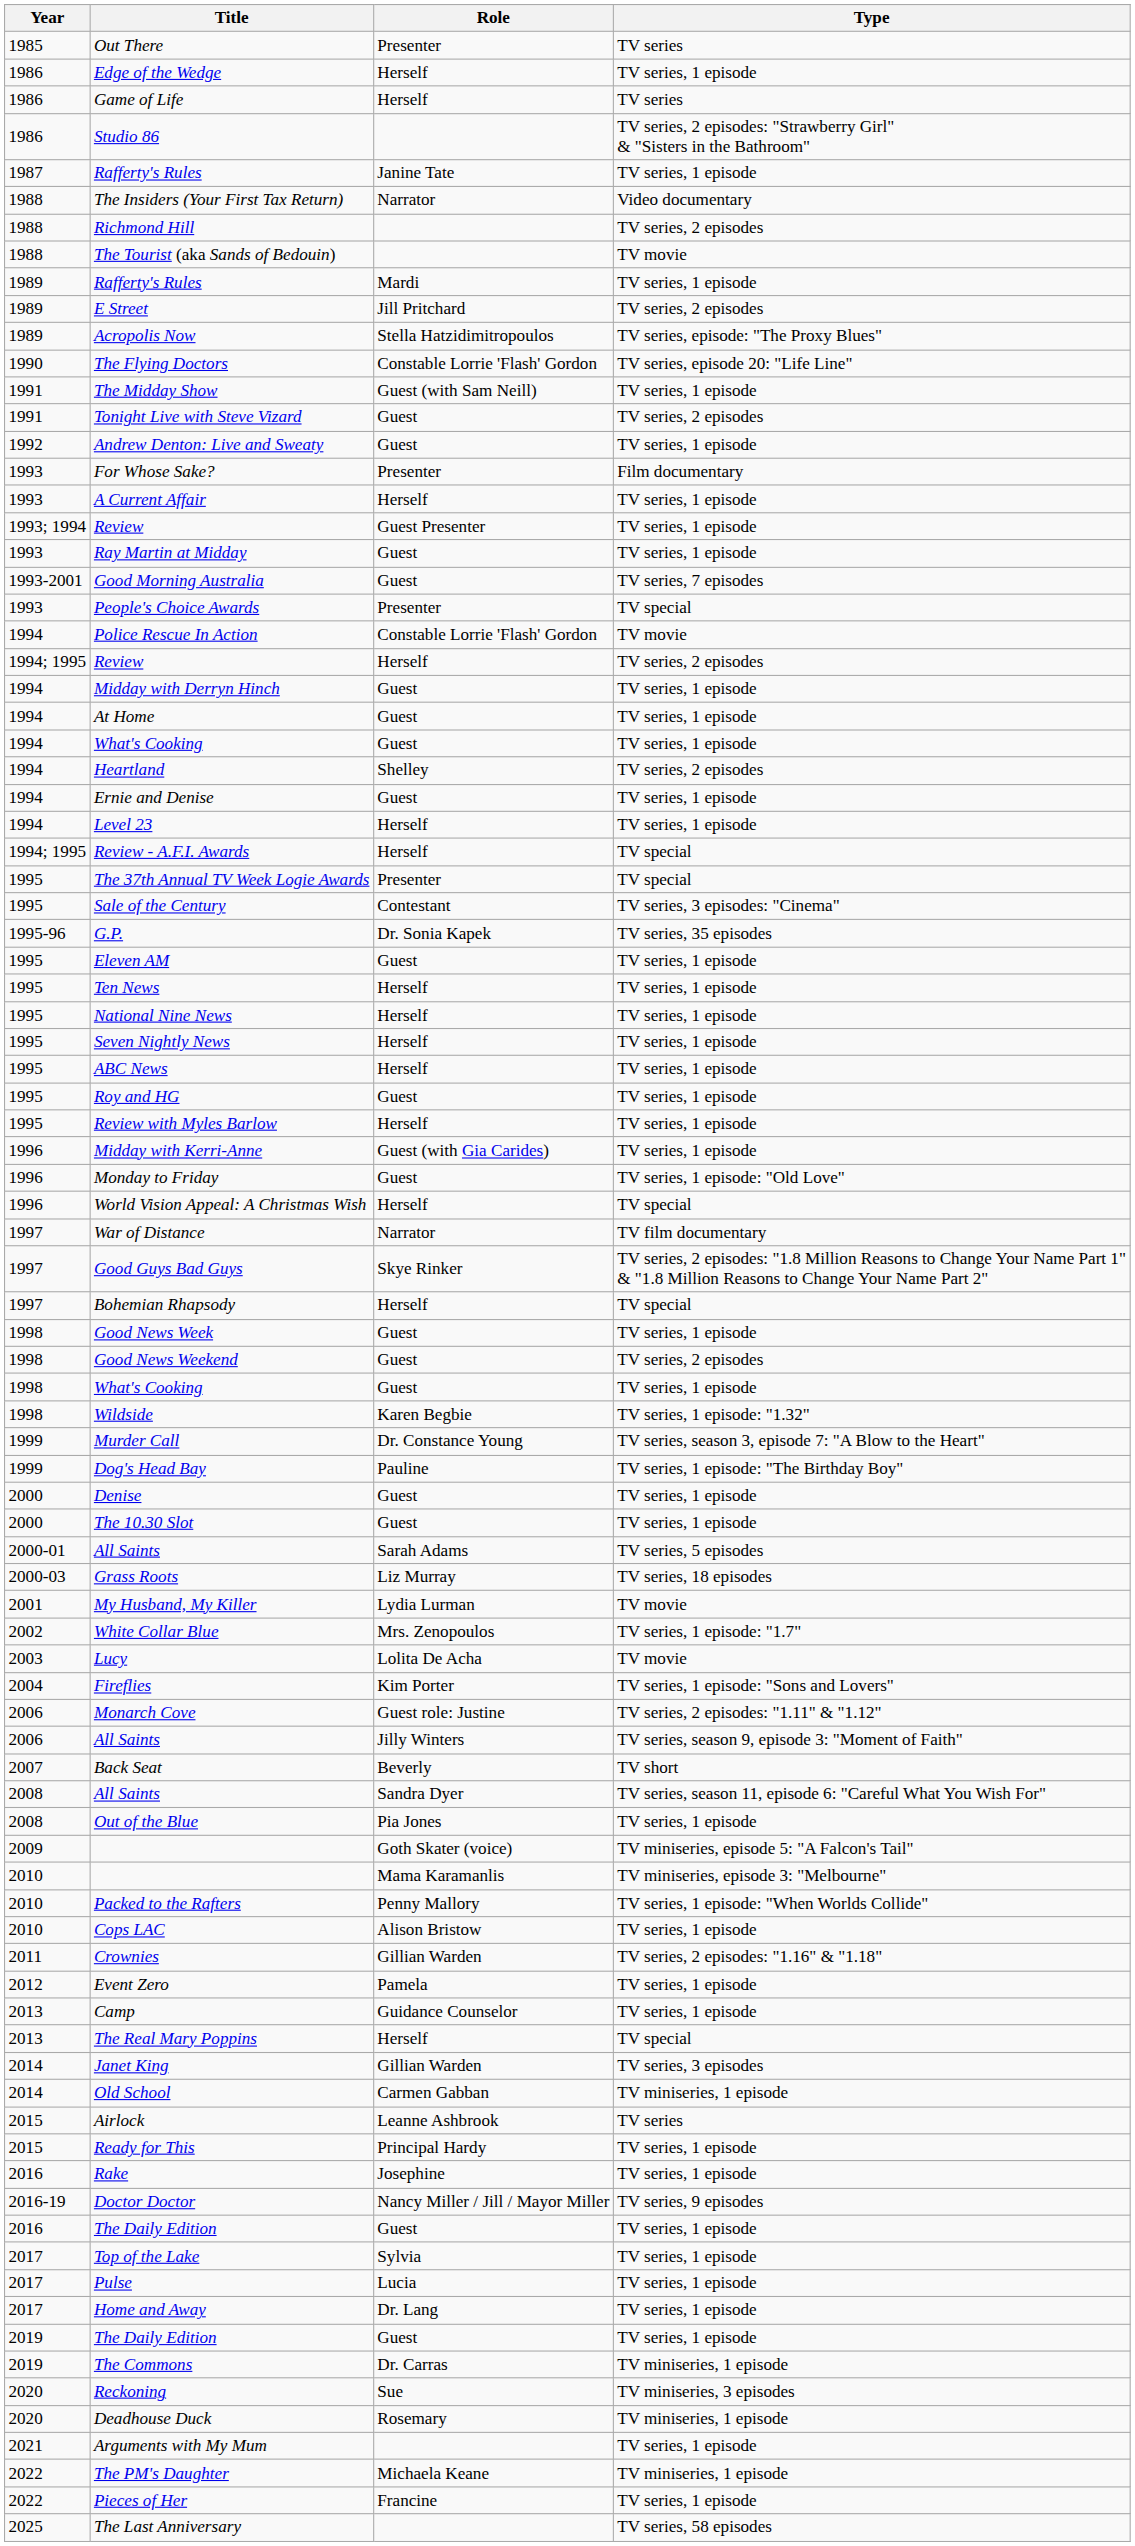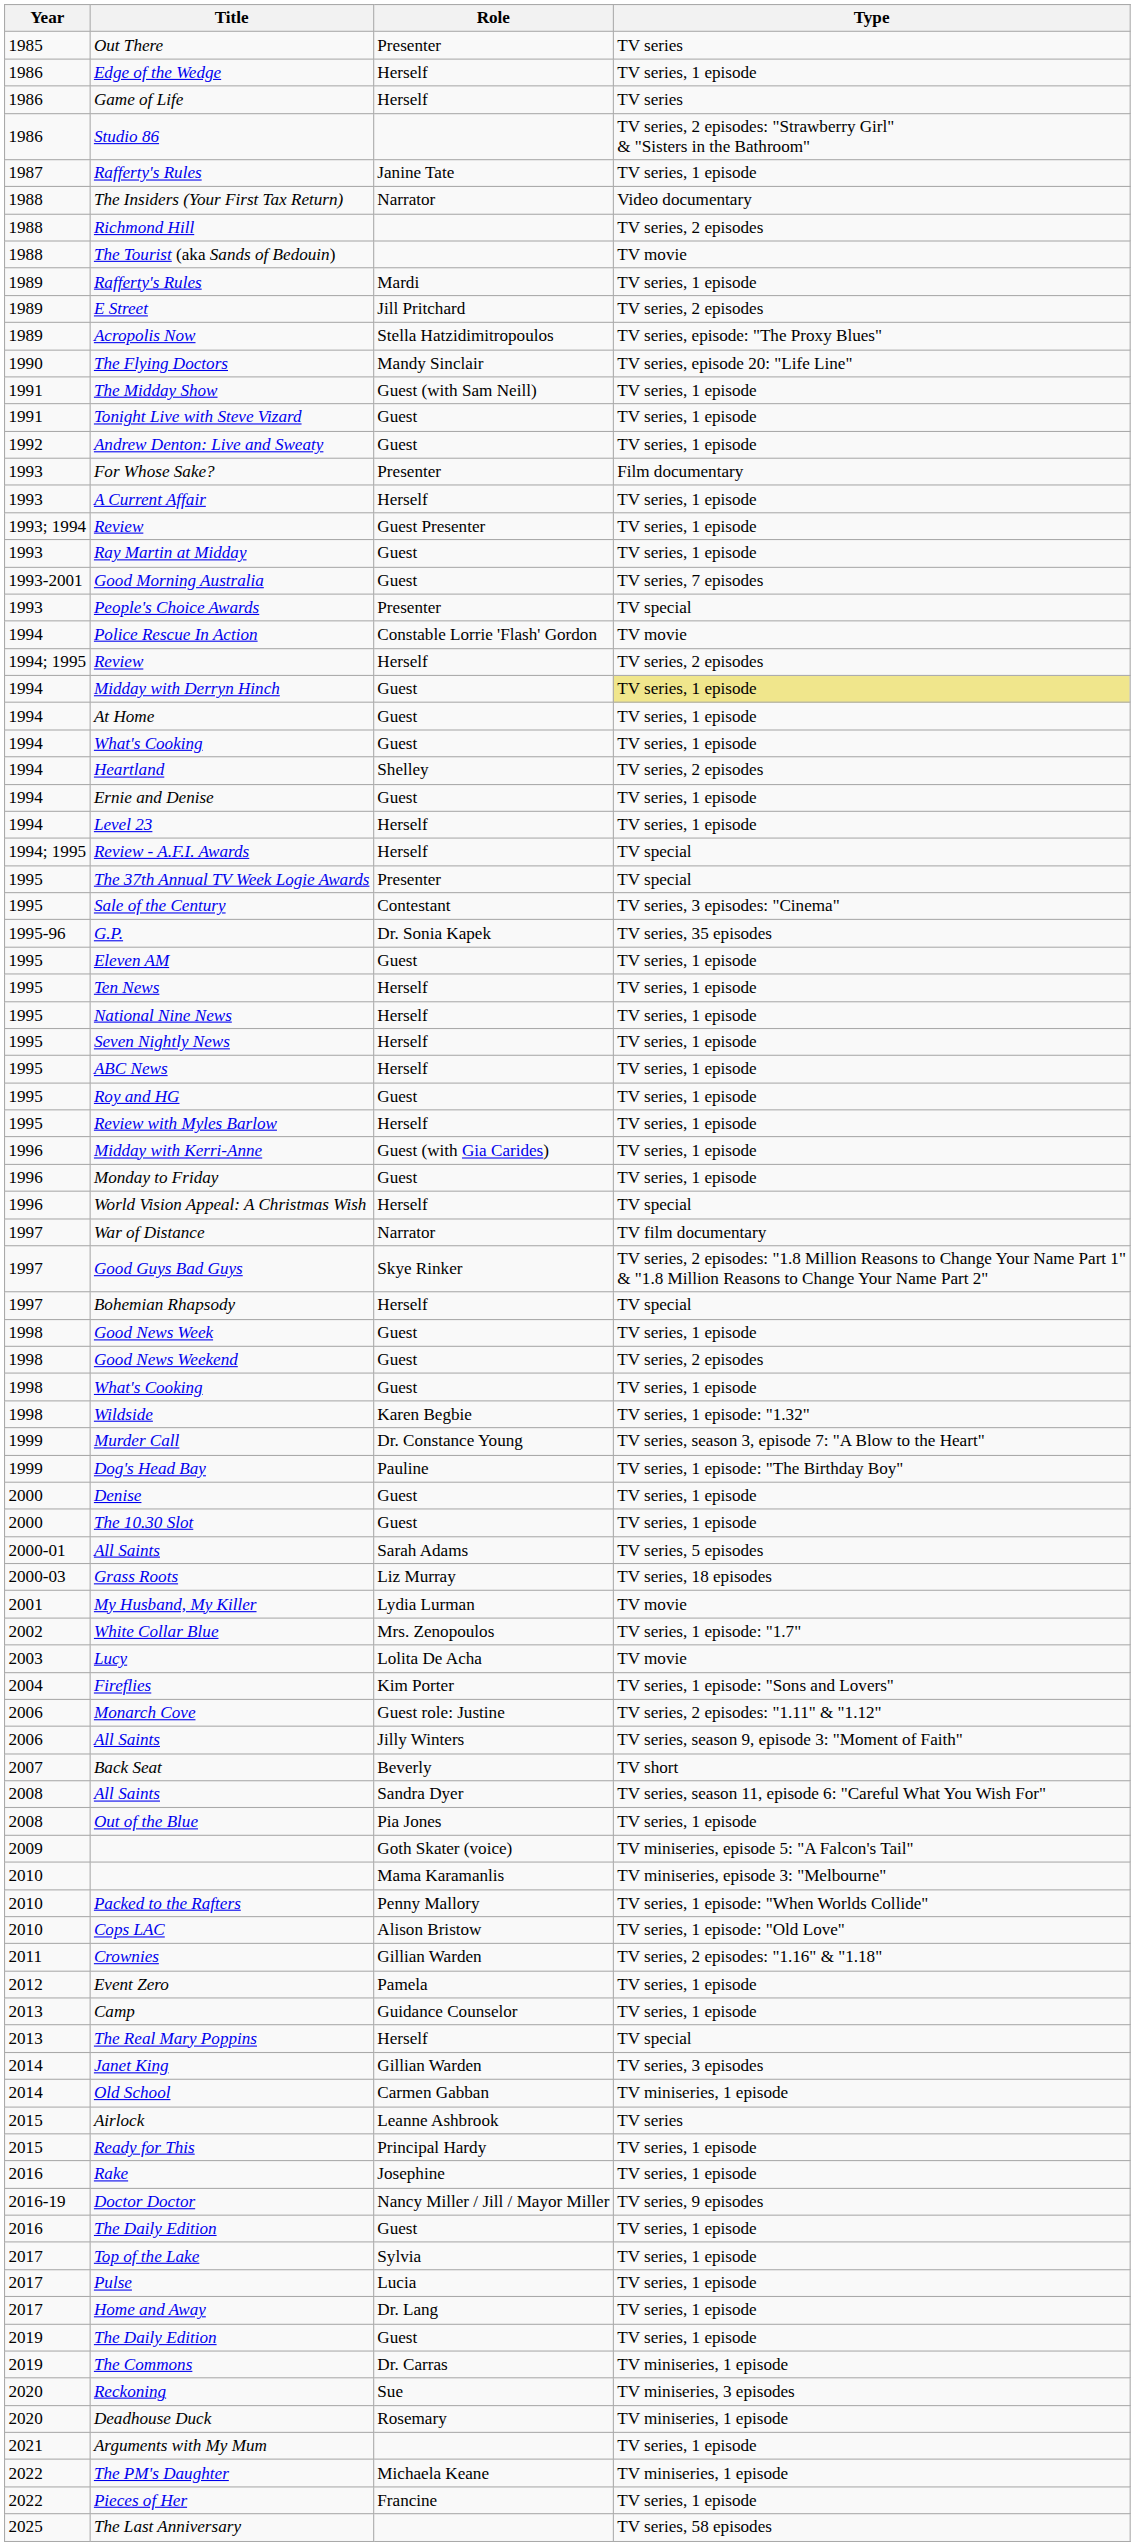 <table class="wikitable sortable">
 <tr>
 <th>Year</th>
 <th>Title</th>
 <th>Role</th>
 <th class="unsortable">Type</th>
 </tr>
 <tr>
 <td>1985</td>
 <td><em>Out There</em></td>
 <td>Presenter</td>
 <td>TV series</td>
 </tr>
 <tr>
 <td>1986</td>
 <td><em><a href='#'>Edge of the Wedge</a></em></td>
 <td>Herself</td>
 <td>TV series, 1 episode</td>
 </tr>
 <tr>
 <td>1986</td>
 <td><em>Game of Life</em></td>
 <td>Herself</td>
 <td>TV series</td>
 </tr>
 <tr>
 <td>1986</td>
 <td><em><a href='#'>Studio 86</a></em></td>
 <td></td>
 <td>TV series, 2 episodes: "Strawberry Girl"<br>& "Sisters in the Bathroom"</td>
 </tr>
 <tr>
 <td>1987</td>
 <td><em><a href='#'>Rafferty's Rules</a></em></td>
 <td>Janine Tate</td>
 <td>TV series, 1 episode</td>
 </tr>
 <tr>
 <td>1988</td>
 <td><em>The Insiders (Your First Tax Return)</em></td>
 <td>Narrator</td>
 <td>Video documentary</td>
 </tr>
 <tr>
 <td>1988</td>
 <td><em><a href='#'>Richmond Hill</a></em></td>
 <td></td>
 <td>TV series, 2 episodes</td>
 </tr>
 <tr>
 <td>1988</td>
 <td><em><a href='#'>The Tourist</a></em> (aka <em>Sands of Bedouin</em>)</td>
 <td></td>
 <td>TV movie</td>
 </tr>
 <tr>
 <td>1989</td>
 <td><em><a href='#'>Rafferty's Rules</a></em></td>
 <td>Mardi</td>
 <td>TV series, 1 episode</td>
 </tr>
 <tr>
 <td>1989</td>
 <td><em><a href='#'>E Street</a></em></td>
 <td>Jill Pritchard</td>
 <td>TV series, 2 episodes</td>
 </tr>
 <tr>
 <td>1989</td>
 <td><em><a href='#'>Acropolis Now</a></em></td>
 <td>Stella Hatzidimitropoulos</td>
 <td>TV series, episode: "The Proxy Blues"</td>
 </tr>
 <tr>
 <td>1990</td>
 <td><em><a href='#'>The Flying Doctors</a></em></td>
-<td>Constable Lorrie 'Flash' Gordon</td>
+<td>Mandy Sinclair</td>
 <td>TV series, episode 20: "Life Line"</td>
 </tr>
 <tr>
 <td>1991</td>
 <td><em><a href='#'>The Midday Show</a></em></td>
 <td>Guest (with Sam Neill)</td>
 <td>TV series, 1 episode</td>
 </tr>
 <tr>
 <td>1991</td>
 <td><em><a href='#'>Tonight Live with Steve Vizard</a></em></td>
 <td>Guest</td>
-<td>TV series, 2 episodes</td>
+<td>TV series, 1 episode</td>
 </tr>
 <tr>
 <td>1992</td>
 <td><em><a href='#'>Andrew Denton: Live and Sweaty</a></em></td>
 <td>Guest</td>
 <td>TV series, 1 episode</td>
 </tr>
 <tr>
 <td>1993</td>
 <td><em>For Whose Sake?</em></td>
 <td>Presenter</td>
 <td>Film documentary</td>
 </tr>
 <tr>
 <td>1993</td>
 <td><em><a href='#'>A Current Affair</a></em></td>
 <td>Herself</td>
 <td>TV series, 1 episode</td>
 </tr>
 <tr>
 <td>1993; 1994</td>
 <td><em><a href='#'>Review</a></em></td>
 <td>Guest Presenter</td>
 <td>TV series, 1 episode</td>
 </tr>
 <tr>
 <td>1993</td>
 <td><em><a href='#'>Ray Martin at Midday</a></em></td>
 <td>Guest</td>
 <td>TV series, 1 episode</td>
 </tr>
 <tr>
 <td>1993-2001</td>
 <td><em><a href='#'>Good Morning Australia</a></em></td>
 <td>Guest</td>
 <td>TV series, 7 episodes</td>
 </tr>
 <tr>
 <td>1993</td>
 <td><em><a href='#'>People's Choice Awards</a></em></td>
 <td>Presenter</td>
 <td>TV special</td>
 </tr>
 <tr>
 <td>1994</td>
 <td><em><a href='#'>Police Rescue In Action</a></em></td>
 <td>Constable Lorrie 'Flash' Gordon</td>
 <td>TV movie</td>
 </tr>
 <tr>
 <td>1994; 1995</td>
 <td><em><a href='#'>Review</a></em></td>
 <td>Herself</td>
 <td>TV series, 2 episodes</td>
 </tr>
 <tr>
 <td>1994</td>
 <td><em><a href='#'>Midday with Derryn Hinch</a></em></td>
 <td>Guest</td>
-<td>TV series, 1 episode</td>
+<td style="background: khaki;">TV series, 1 episode</td>
 </tr>
 <tr>
 <td>1994</td>
 <td><em>At Home</em></td>
 <td>Guest</td>
 <td>TV series, 1 episode</td>
 </tr>
 <tr>
 <td>1994</td>
 <td><em><a href='#'>What's Cooking</a></em></td>
 <td>Guest</td>
 <td>TV series, 1 episode</td>
 </tr>
 <tr>
 <td>1994</td>
 <td><em><a href='#'>Heartland</a></em></td>
 <td>Shelley</td>
 <td>TV series, 2 episodes</td>
 </tr>
 <tr>
 <td>1994</td>
 <td><em>Ernie and Denise</em></td>
 <td>Guest</td>
 <td>TV series, 1 episode</td>
 </tr>
 <tr>
 <td>1994</td>
 <td><em><a href='#'>Level 23</a></em></td>
 <td>Herself</td>
 <td>TV series, 1 episode</td>
 </tr>
 <tr>
 <td>1994; 1995</td>
 <td><em><a href='#'>Review - A.F.I. Awards</a></em></td>
 <td>Herself</td>
 <td>TV special</td>
 </tr>
 <tr>
 <td>1995</td>
 <td><em><a href='#'>The 37th Annual TV Week Logie Awards</a></em></td>
 <td>Presenter</td>
 <td>TV special</td>
 </tr>
 <tr>
 <td>1995</td>
 <td><em><a href='#'>Sale of the Century</a></em></td>
 <td>Contestant</td>
 <td>TV series, 3 episodes: "Cinema"</td>
 </tr>
 <tr>
 <td>1995-96</td>
 <td><em><a href='#'>G.P.</a></em></td>
 <td>Dr. Sonia Kapek</td>
 <td>TV series, 35 episodes</td>
 </tr>
 <tr>
 <td>1995</td>
 <td><em><a href='#'>Eleven AM</a></em></td>
 <td>Guest</td>
 <td>TV series, 1 episode</td>
 </tr>
 <tr>
 <td>1995</td>
 <td><em><a href='#'>Ten News</a></em></td>
 <td>Herself</td>
 <td>TV series, 1 episode</td>
 </tr>
 <tr>
 <td>1995</td>
 <td><em><a href='#'>National Nine News</a></em></td>
 <td>Herself</td>
 <td>TV series, 1 episode</td>
 </tr>
 <tr>
 <td>1995</td>
 <td><em><a href='#'>Seven Nightly News</a></em></td>
 <td>Herself</td>
 <td>TV series, 1 episode</td>
 </tr>
 <tr>
 <td>1995</td>
 <td><em><a href='#'>ABC News</a></em></td>
 <td>Herself</td>
 <td>TV series, 1 episode</td>
 </tr>
 <tr>
 <td>1995</td>
 <td><em><a href='#'>Roy and HG</a></em></td>
 <td>Guest</td>
 <td>TV series, 1 episode</td>
 </tr>
 <tr>
 <td>1995</td>
 <td><em><a href='#'>Review with Myles Barlow</a></em></td>
 <td>Herself</td>
 <td>TV series, 1 episode</td>
 </tr>
 <tr>
 <td>1996</td>
 <td><em><a href='#'>Midday with Kerri-Anne</a></em></td>
 <td>Guest (with <a href='#'>Gia Carides</a>)</td>
 <td>TV series, 1 episode</td>
 </tr>
 <tr>
 <td>1996</td>
 <td><em>Monday to Friday</em></td>
 <td>Guest</td>
-<td>TV series, 1 episode: "Old Love"</td>
+<td>TV series, 1 episode</td>
 </tr>
 <tr>
 <td>1996</td>
 <td><em>World Vision Appeal: A Christmas Wish</em></td>
 <td>Herself</td>
 <td>TV special</td>
 </tr>
 <tr>
 <td>1997</td>
 <td><em>War of Distance</em></td>
 <td>Narrator</td>
 <td>TV film documentary</td>
 </tr>
 <tr>
 <td>1997</td>
 <td><em><a href='#'>Good Guys Bad Guys</a></em></td>
 <td>Skye Rinker</td>
 <td>TV series, 2 episodes: "1.8 Million Reasons to Change Your Name Part 1"<br>& "1.8 Million Reasons to Change Your Name Part 2"</td>
 </tr>
 <tr>
 <td>1997</td>
 <td><em>Bohemian Rhapsody</em></td>
 <td>Herself</td>
 <td>TV special</td>
 </tr>
 <tr>
 <td>1998</td>
 <td><em><a href='#'>Good News Week</a></em></td>
 <td>Guest</td>
 <td>TV series, 1 episode</td>
 </tr>
 <tr>
 <td>1998</td>
 <td><em><a href='#'>Good News Weekend</a></em></td>
 <td>Guest</td>
 <td>TV series, 2 episodes</td>
 </tr>
 <tr>
 <td>1998</td>
 <td><em><a href='#'>What's Cooking</a></em></td>
 <td>Guest</td>
 <td>TV series, 1 episode</td>
 </tr>
 <tr>
 <td>1998</td>
 <td><em><a href='#'>Wildside</a></em></td>
 <td>Karen Begbie</td>
 <td>TV series, 1 episode: "1.32"</td>
 </tr>
 <tr>
 <td>1999</td>
 <td><em><a href='#'>Murder Call</a></em></td>
 <td>Dr. Constance Young</td>
 <td>TV series, season 3, episode 7: "A Blow to the Heart"</td>
 </tr>
 <tr>
 <td>1999</td>
 <td><em><a href='#'>Dog's Head Bay</a></em></td>
 <td>Pauline</td>
 <td>TV series, 1 episode: "The Birthday Boy"</td>
 </tr>
 <tr>
 <td>2000</td>
 <td><em><a href='#'>Denise</a></em></td>
 <td>Guest</td>
 <td>TV series, 1 episode</td>
 </tr>
 <tr>
 <td>2000</td>
 <td><em><a href='#'>The 10.30 Slot</a></em></td>
 <td>Guest</td>
 <td>TV series, 1 episode</td>
 </tr>
 <tr>
 <td>2000-01</td>
 <td><em><a href='#'>All Saints</a></em></td>
 <td>Sarah Adams</td>
 <td>TV series, 5 episodes</td>
 </tr>
 <tr>
 <td>2000-03</td>
 <td><em><a href='#'>Grass Roots</a></em></td>
 <td>Liz Murray</td>
 <td>TV series, 18 episodes</td>
 </tr>
 <tr>
 <td>2001</td>
 <td><em><a href='#'>My Husband, My Killer</a></em></td>
 <td>Lydia Lurman</td>
 <td>TV movie</td>
 </tr>
 <tr>
 <td>2002</td>
 <td><em><a href='#'>White Collar Blue</a></em></td>
 <td>Mrs. Zenopoulos</td>
 <td>TV series, 1 episode: "1.7"</td>
 </tr>
 <tr>
 <td>2003</td>
 <td><em><a href='#'>Lucy</a></em></td>
 <td>Lolita De Acha</td>
 <td>TV movie</td>
 </tr>
 <tr>
 <td>2004</td>
 <td><em><a href='#'>Fireflies</a></em></td>
 <td>Kim Porter</td>
 <td>TV series, 1 episode: "Sons and Lovers"</td>
 </tr>
 <tr>
 <td>2006</td>
 <td><em><a href='#'>Monarch Cove</a></em></td>
 <td>Guest role: Justine</td>
 <td>TV series, 2 episodes: "1.11" & "1.12"</td>
 </tr>
 <tr>
 <td>2006</td>
 <td><em><a href='#'>All Saints</a></em></td>
 <td>Jilly Winters</td>
 <td>TV series, season 9, episode 3: "Moment of Faith"</td>
 </tr>
 <tr>
 <td>2007</td>
 <td><em>Back Seat</em></td>
 <td>Beverly</td>
 <td>TV short</td>
 </tr>
 <tr>
 <td>2008</td>
 <td><em><a href='#'>All Saints</a></em></td>
 <td>Sandra Dyer</td>
 <td>TV series, season 11, episode 6: "Careful What You Wish For"</td>
 </tr>
 <tr>
 <td>2008</td>
 <td><em><a href='#'>Out of the Blue</a></em></td>
 <td>Pia Jones</td>
 <td>TV series, 1 episode</td>
 </tr>
 <tr>
 <td>2009</td>
 <td><em></em></td>
 <td>Goth Skater (voice)</td>
 <td>TV miniseries, episode 5: "A Falcon's Tail"</td>
 </tr>
 <tr>
 <td>2010</td>
 <td><em></em></td>
 <td>Mama Karamanlis</td>
 <td>TV miniseries, episode 3: "Melbourne"</td>
 </tr>
 <tr>
 <td>2010</td>
 <td><em><a href='#'>Packed to the Rafters</a></em></td>
 <td>Penny Mallory</td>
 <td>TV series, 1 episode: "When Worlds Collide"</td>
 </tr>
 <tr>
 <td>2010</td>
 <td><em><a href='#'>Cops LAC</a></em></td>
 <td>Alison Bristow</td>
-<td>TV series, 1 episode</td>
+<td>TV series, 1 episode: "Old Love"</td>
 </tr>
 <tr>
 <td>2011</td>
 <td><em><a href='#'>Crownies</a></em></td>
 <td>Gillian Warden</td>
 <td>TV series, 2 episodes: "1.16" & "1.18"</td>
 </tr>
 <tr>
 <td>2012</td>
 <td><em>Event Zero</em></td>
 <td>Pamela</td>
 <td>TV series, 1 episode</td>
 </tr>
 <tr>
 <td>2013</td>
 <td><em>Camp</em></td>
 <td>Guidance Counselor</td>
 <td>TV series, 1 episode</td>
 </tr>
 <tr>
 <td>2013</td>
 <td><em><a href='#'>The Real Mary Poppins</a></em></td>
 <td>Herself</td>
 <td>TV special</td>
 </tr>
 <tr>
 <td>2014</td>
 <td><em><a href='#'>Janet King</a></em></td>
 <td>Gillian Warden</td>
 <td>TV series, 3 episodes</td>
 </tr>
 <tr>
 <td>2014</td>
 <td><em><a href='#'>Old School</a></em></td>
 <td>Carmen Gabban</td>
 <td>TV miniseries, 1 episode</td>
 </tr>
 <tr>
 <td>2015</td>
 <td><em>Airlock</em></td>
 <td>Leanne Ashbrook</td>
 <td>TV series</td>
 </tr>
 <tr>
 <td>2015</td>
 <td><em><a href='#'>Ready for This</a></em></td>
 <td>Principal Hardy</td>
 <td>TV series, 1 episode</td>
 </tr>
 <tr>
 <td>2016</td>
 <td><em><a href='#'>Rake</a></em></td>
 <td>Josephine</td>
 <td>TV series, 1 episode</td>
 </tr>
 <tr>
 <td>2016-19</td>
 <td><em><a href='#'>Doctor Doctor</a></em></td>
 <td>Nancy Miller / Jill / Mayor Miller</td>
 <td>TV series, 9 episodes</td>
 </tr>
 <tr>
 <td>2016</td>
 <td><em><a href='#'>The Daily Edition</a></em></td>
 <td>Guest</td>
 <td>TV series, 1 episode</td>
 </tr>
 <tr>
 <td>2017</td>
 <td><em><a href='#'>Top of the Lake</a></em></td>
 <td>Sylvia</td>
 <td>TV series, 1 episode</td>
 </tr>
 <tr>
 <td>2017</td>
 <td><em><a href='#'>Pulse</a></em></td>
 <td>Lucia</td>
 <td>TV series, 1 episode</td>
 </tr>
 <tr>
 <td>2017</td>
 <td><em><a href='#'>Home and Away</a></em></td>
 <td>Dr. Lang</td>
 <td>TV series, 1 episode</td>
 </tr>
 <tr>
 <td>2019</td>
 <td><em><a href='#'>The Daily Edition</a></em></td>
 <td>Guest</td>
 <td>TV series, 1 episode</td>
 </tr>
 <tr>
 <td>2019</td>
 <td><em><a href='#'>The Commons</a></em></td>
 <td>Dr. Carras</td>
 <td>TV miniseries, 1 episode</td>
 </tr>
 <tr>
 <td>2020</td>
 <td><em><a href='#'>Reckoning</a></em></td>
 <td>Sue</td>
 <td>TV miniseries, 3 episodes</td>
 </tr>
 <tr>
 <td>2020</td>
 <td><em>Deadhouse Duck</em></td>
 <td>Rosemary</td>
 <td>TV miniseries, 1 episode</td>
 </tr>
 <tr>
 <td>2021</td>
 <td><em>Arguments with My Mum</em></td>
 <td></td>
 <td>TV series, 1 episode</td>
 </tr>
 <tr>
 <td>2022</td>
 <td><em><a href='#'>The PM's Daughter</a></em></td>
 <td>Michaela Keane</td>
 <td>TV miniseries, 1 episode</td>
 </tr>
 <tr>
 <td>2022</td>
 <td><em><a href='#'>Pieces of Her</a></em></td>
 <td>Francine</td>
 <td>TV series, 1 episode</td>
 </tr>
 <tr>
 <td>2025</td>
 <td><em>The Last Anniversary</em></td>
 <td></td>
 <td>TV series, 58 episodes</td>
 </tr>
 </table>
